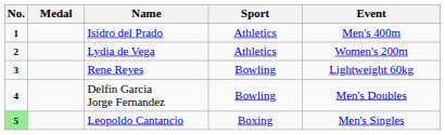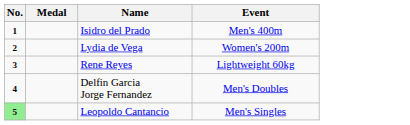 <table class="wikitable" style="font-size:100%; text-align:center;">
 <tr>
 <th width="10">No.</th>
 <th width="70">Medal</th>
 <th width="160">Name</th>
-<th width="120">Sport</th>
 <th width="180">Event</th>
 </tr>
 <tr>
 <td><small><strong>1</strong></small></td>
 <td></td>
 <td align=left><a href='#'>Isidro del Prado</a></td>
-<td> <a href='#'>Athletics</a></td>
 <td><a href='#'>Men's 400m</a></td>
 </tr>
 <tr>
 <td><small><strong>2</strong></small></td>
 <td></td>
 <td align=left><a href='#'>Lydia de Vega</a></td>
-<td> <a href='#'>Athletics</a></td>
 <td><a href='#'>Women's 200m</a></td>
 </tr>
 <tr>
 <td><small><strong>3</strong></small></td>
 <td></td>
 <td align=left><a href='#'>Rene Reyes</a></td>
-<td> <a href='#'>Bowling</a></td>
 <td><a href='#'>Lightweight 60kg</a></td>
 </tr>
 <tr>
 <td><small><strong>4</strong></small></td>
 <td></td>
 <td align=left>Delfin Garcia<br>Jorge Fernandez</td>
-<td> <a href='#'>Bowling</a></td>
 <td><a href='#'>Men's Doubles</a></td>
 </tr>
 <tr>
 <td style="background: lightgreen;"><small><strong>5</strong></small></td>
 <td></td>
 <td align=left><a href='#'>Leopoldo Cantancio</a></td>
-<td> <a href='#'>Boxing</a></td>
 <td><a href='#'>Men's Singles</a></td>
 </tr>
 </table>
